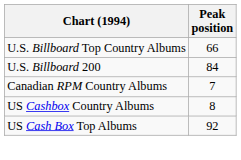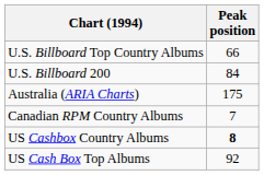 <table class="wikitable sortable plainrowheaders">
 <tr>
 <th>Chart (1994)</th>
 <th>Peak<br>position</th>
 </tr>
 <tr>
 <td>U.S. <em>Billboard</em> Top Country Albums</td>
 <td align="center">66</td>
 </tr>
 <tr>
 <td>U.S. <em>Billboard</em> 200</td>
 <td align="center">84</td>
 </tr>
 <tr>
+<td>Australia (<em><a href='#'>ARIA Charts</a></em>)</td>
+<td align="center">175</td>
+</tr>
+<tr>
 <td>Canadian <em>RPM</em> Country Albums</td>
 <td align="center">7</td>
 </tr>
 <tr>
 <td>US <em><a href='#'>Cashbox</a></em> Country Albums</td>
-<td align="center">8</td>
+<td align="center"><strong>8</strong></td>
 </tr>
 <tr>
 <td>US <em><a href='#'>Cash Box</a></em> Top Albums </td>
 <td align="center">92</td>
 </tr>
 </table>
